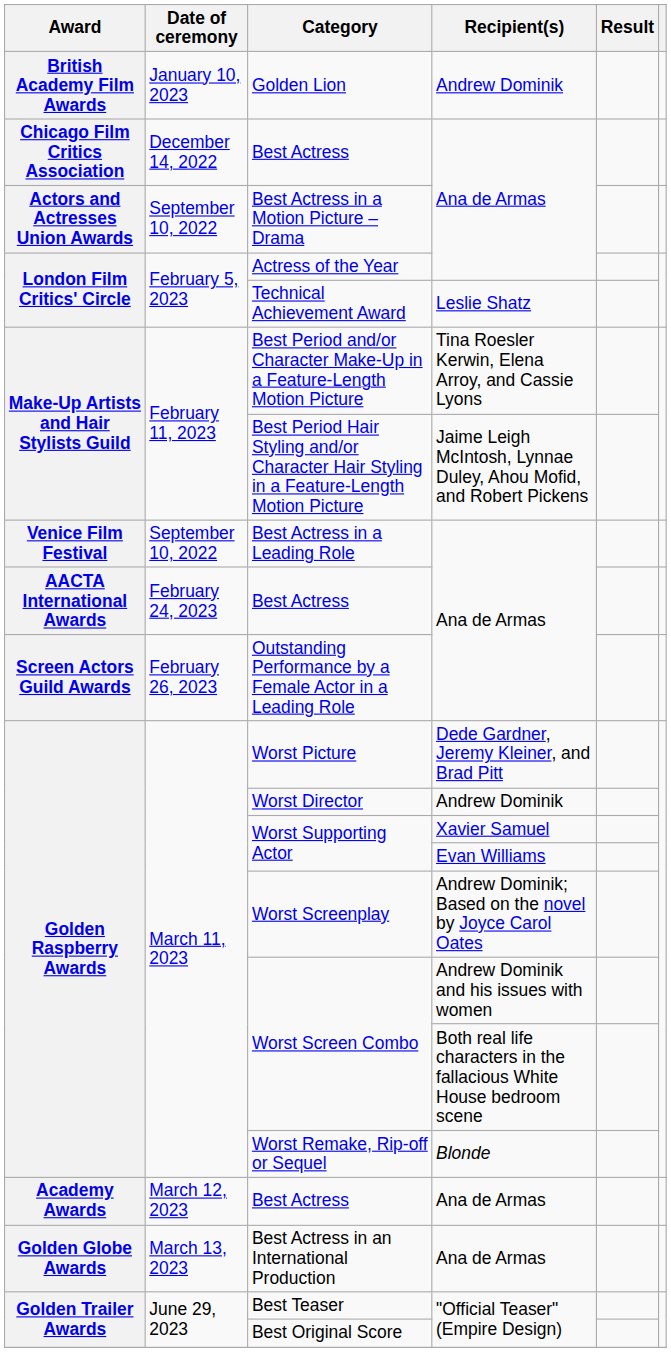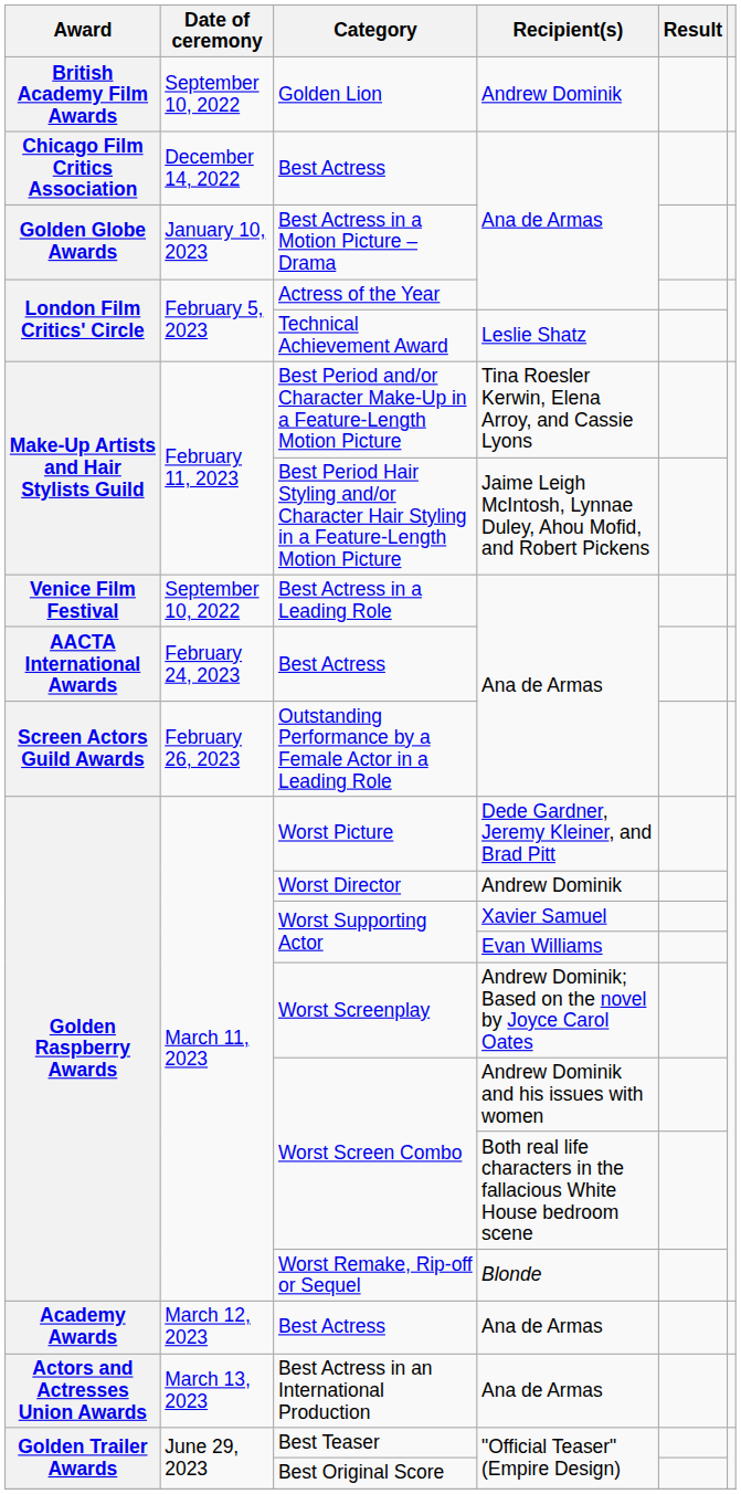 <table class="wikitable sortable plainrowheaders">
 <tr>
 <th scope="col">Award</th>
 <th scope="col">Date of ceremony</th>
 <th scope="col">Category</th>
 <th scope="col">Recipient(s)</th>
 <th scope="col">Result</th>
 <th scope="col" class="unsortable"></th>
 </tr>
 <tr>
 <th scope="row"><a href='#'>British Academy Film Awards</a></th>
-<td><a href='#'>January 10, 2023</a></td>
+<td><a href='#'>September 10, 2022</a></td>
 <td><a href='#'>Golden Lion</a></td>
 <td><a href='#'>Andrew Dominik</a></td>
 <td></td>
 <td align="center"></td>
 </tr>
 <tr>
 <th scope="row"><a href='#'>Chicago Film Critics Association</a></th>
 <td><a href='#'>December 14, 2022</a></td>
 <td><a href='#'>Best Actress</a></td>
 <td rowspan="3"><a href='#'>Ana de Armas</a></td>
 <td></td>
 <td align="center"></td>
 </tr>
 <tr>
-<th scope = "row"><a href='#'>Actors and Actresses Union Awards</a></th>
-<td><a href='#'>September 10, 2022</a></td>
+<th scope="row"><a href='#'>Golden Globe Awards</a></th>
+<td><a href='#'>January 10, 2023</a></td>
 <td><a href='#'>Best Actress in a Motion Picture – Drama</a></td>
 <td></td>
 <td align="center"></td>
 </tr>
 <tr>
 <th scope="row" rowspan="2"><a href='#'>London Film Critics' Circle</a></th>
 <td rowspan="2"><a href='#'>February 5, 2023</a></td>
 <td><a href='#'>Actress of the Year</a></td>
 <td></td>
 <td align="center" rowspan="2"></td>
 </tr>
 <tr>
 <td><a href='#'>Technical Achievement Award</a></td>
 <td><a href='#'>Leslie Shatz</a></td>
 <td></td>
 </tr>
 <tr>
 <th scope="row" rowspan="2"><a href='#'>Make-Up Artists and Hair Stylists Guild</a></th>
 <td rowspan="2"><a href='#'>February 11, 2023</a></td>
 <td><a href='#'>Best Period and/or Character Make-Up in a Feature-Length Motion Picture</a></td>
 <td>Tina Roesler Kerwin, Elena Arroy, and Cassie Lyons</td>
 <td></td>
 <td align="center" rowspan="2"></td>
 </tr>
 <tr>
 <td><a href='#'>Best Period Hair Styling and/or Character Hair Styling in a Feature-Length Motion Picture</a></td>
 <td>Jaime Leigh McIntosh, Lynnae Duley, Ahou Mofid, and Robert Pickens</td>
 <td></td>
 </tr>
 <tr>
 <th scope="row"><a href='#'>Venice Film Festival</a></th>
 <td><a href='#'>September 10, 2022</a></td>
 <td><a href='#'>Best Actress in a Leading Role</a></td>
 <td rowspan="3">Ana de Armas</td>
 <td></td>
 <td align="center"></td>
 </tr>
 <tr>
 <th scope="row"><a href='#'>AACTA International Awards</a></th>
 <td><a href='#'>February 24, 2023</a></td>
 <td><a href='#'>Best Actress</a></td>
 <td></td>
 <td align="center"></td>
 </tr>
 <tr>
 <th scope="row"><a href='#'>Screen Actors Guild Awards</a></th>
 <td><a href='#'>February 26, 2023</a></td>
 <td><a href='#'>Outstanding Performance by a Female Actor in a Leading Role</a></td>
 <td></td>
 <td align="center"></td>
 </tr>
 <tr>
 <th scope="row" rowspan="8"><a href='#'>Golden Raspberry Awards</a></th>
 <td rowspan="8"><a href='#'>March 11, 2023</a></td>
 <td><a href='#'>Worst Picture</a></td>
 <td><a href='#'>Dede Gardner</a>, <a href='#'>Jeremy Kleiner</a>, and <a href='#'>Brad Pitt</a></td>
 <td></td>
 <td align="center" rowspan="8"></td>
 </tr>
 <tr>
 <td><a href='#'>Worst Director</a></td>
 <td>Andrew Dominik</td>
 <td></td>
 </tr>
 <tr>
 <td rowspan="2"><a href='#'>Worst Supporting Actor</a></td>
 <td><a href='#'>Xavier Samuel</a></td>
 <td></td>
 </tr>
 <tr>
 <td><a href='#'>Evan Williams</a></td>
 <td></td>
 </tr>
 <tr>
 <td><a href='#'>Worst Screenplay</a></td>
 <td>Andrew Dominik; <br> Based on the <a href='#'>novel</a> by <a href='#'>Joyce Carol Oates</a></td>
 <td></td>
 </tr>
 <tr>
 <td rowspan="2"><a href='#'>Worst Screen Combo</a></td>
 <td>Andrew Dominik and his issues with women</td>
 <td></td>
 </tr>
 <tr>
 <td>Both real life characters in the fallacious White House bedroom scene</td>
 <td></td>
 </tr>
 <tr>
 <td><a href='#'>Worst Remake, Rip-off or Sequel</a></td>
 <td><em>Blonde</em></td>
 <td></td>
 </tr>
 <tr>
 <th scope="row"><a href='#'>Academy Awards</a></th>
 <td><a href='#'>March 12, 2023</a></td>
 <td><a href='#'>Best Actress</a></td>
 <td>Ana de Armas</td>
 <td></td>
 <td align="center"></td>
 </tr>
 <tr>
-<th scope="row"><a href='#'>Golden Globe Awards</a></th>
+<th scope = "row"><a href='#'>Actors and Actresses Union Awards</a></th>
 <td><a href='#'>March 13, 2023</a></td>
 <td>Best Actress in an International Production</td>
 <td>Ana de Armas</td>
 <td></td>
 <td align="center"></td>
 </tr>
 <tr>
 <th scope="row" rowspan="2"><a href='#'>Golden Trailer Awards</a></th>
 <td rowspan="2">June 29, 2023</td>
 <td>Best Teaser</td>
 <td rowspan="2">"Official Teaser" (Empire Design)</td>
 <td></td>
 <td rowspan="2" style="text-align:center;"></td>
 </tr>
 <tr>
 <td>Best Original Score</td>
 <td></td>
 </tr>
 <tr>
 </tr>
 </table>
